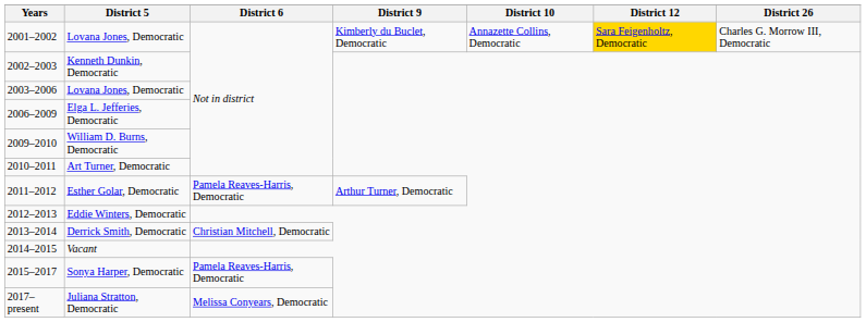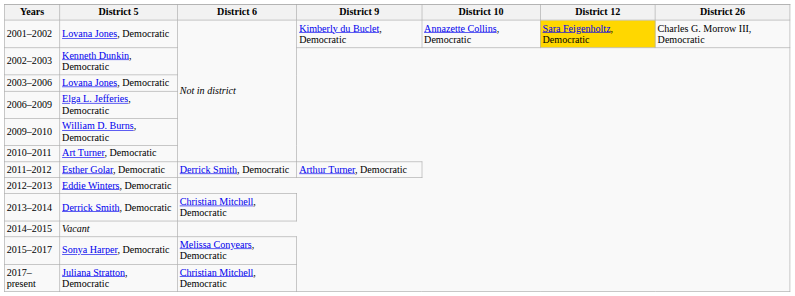 <table class="wikitable mw-collapsible mw-collapsed">
 <tr>
 </tr>
 <tr>
 <th>Years</th>
 <th>District 5</th>
 <th>District 6</th>
 <th>District 9</th>
 <th>District 10</th>
 <th>District 12</th>
 <th>District 26</th>
 </tr>
 <tr>
 <td>2001–2002</td>
 <td><a href='#'>Lovana Jones</a>, Democratic</td>
 <td rowspan="6"><em>Not in district</em></td>
 <td><a href='#'>Kimberly du Buclet</a>, Democratic</td>
 <td><a href='#'>Annazette Collins</a>, Democratic</td>
 <td style="background: gold;"><a href='#'>Sara Feigenholtz</a>, Democratic</td>
 <td>Charles G. Morrow III, Democratic</td>
 </tr>
 <tr>
 <td>2002–2003</td>
 <td><a href='#'>Kenneth Dunkin</a>, Democratic</td>
 </tr>
 <tr>
 <td>2003–2006</td>
 <td><a href='#'>Lovana Jones</a>, Democratic</td>
 </tr>
 <tr>
 <td>2006–2009</td>
 <td><a href='#'>Elga L. Jefferies</a>, Democratic</td>
 </tr>
 <tr>
 <td>2009–2010</td>
 <td><a href='#'>William D. Burns</a>, Democratic</td>
 </tr>
 <tr>
 <td>2010–2011</td>
 <td><a href='#'>Art Turner</a>, Democratic</td>
 </tr>
 <tr>
 <td>2011–2012</td>
 <td><a href='#'>Esther Golar</a>, Democratic</td>
-<td><a href='#'>Pamela Reaves-Harris</a>, Democratic</td>
+<td><a href='#'>Derrick Smith</a>, Democratic</td>
 <td><a href='#'>Arthur Turner</a>, Democratic</td>
 </tr>
 <tr>
 <td>2012–2013</td>
 <td><a href='#'>Eddie Winters</a>, Democratic</td>
 </tr>
 <tr>
 <td>2013–2014</td>
 <td><a href='#'>Derrick Smith</a>, Democratic</td>
 <td><a href='#'>Christian Mitchell</a>, Democratic</td>
 </tr>
 <tr>
 <td>2014–2015</td>
 <td><em>Vacant</em></td>
 </tr>
 <tr>
 <td>2015–2017</td>
 <td><a href='#'>Sonya Harper</a>, Democratic</td>
-<td><a href='#'>Pamela Reaves-Harris</a>, Democratic</td>
+<td><a href='#'>Melissa Conyears</a>, Democratic</td>
 </tr>
 <tr>
 <td>2017–present</td>
 <td><a href='#'>Juliana Stratton</a>, Democratic</td>
-<td><a href='#'>Melissa Conyears</a>, Democratic</td>
+<td><a href='#'>Christian Mitchell</a>, Democratic</td>
 </tr>
 </table>
